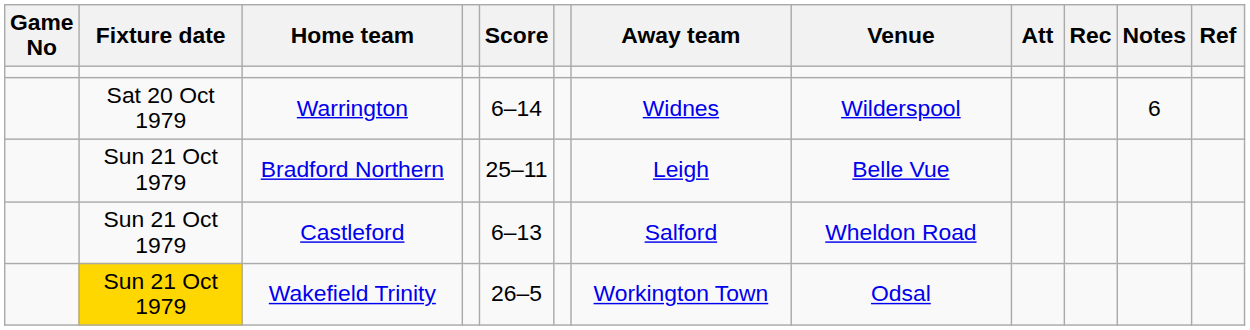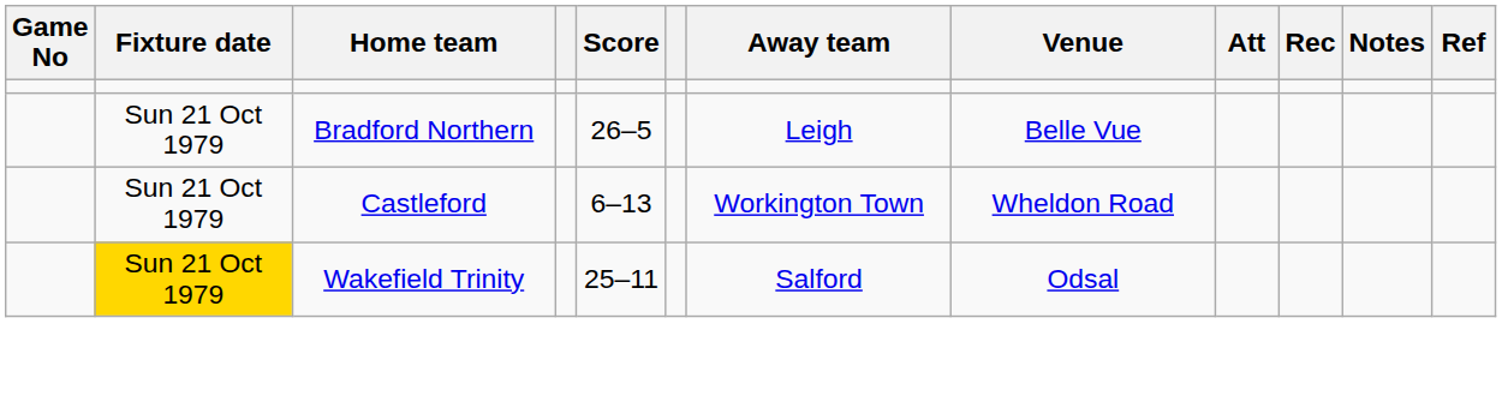 <table class="wikitable" style="text-align:center;">
 <tr>
 <th width=10 abbr="No">Game No</th>
 <th width=110 abbr="Date">Fixture date</th>
 <th width=150 abbr="Home team">Home team</th>
 <th width=5 abbr="space"></th>
 <th width=20 abbr="Score">Score</th>
 <th width=5 abbr="space"></th>
 <th width=150 abbr="Away team">Away team</th>
 <th width=150 abbr="Venue">Venue</th>
 <th width=30 abbr="Att">Att</th>
 <th width=30 abbr="Rec">Rec</th>
 <th width=20 abbr="Notes">Notes</th>
 <th width=30 abbr="Ref">Ref</th>
 </tr>
 <tr>
 <td></td>
 <td></td>
 <td></td>
 <td></td>
 <td></td>
 <td></td>
 <td></td>
 <td></td>
 <td></td>
 <td></td>
 <td></td>
 </tr>
 <tr>
 <td></td>
-<td>Sat 20 Oct 1979</td>
-<td><a href='#'>Warrington</a></td>
-<td></td>
-<td>6–14</td>
-<td></td>
-<td><a href='#'>Widnes</a></td>
-<td><a href='#'>Wilderspool</a></td>
-<td></td>
-<td></td>
-<td>6</td>
-<td></td>
-</tr>
-<tr>
-<td></td>
 <td>Sun 21 Oct 1979</td>
 <td><a href='#'>Bradford Northern</a></td>
 <td></td>
-<td>25–11</td>
+<td>26–5</td>
 <td></td>
 <td><a href='#'>Leigh</a></td>
 <td><a href='#'>Belle Vue</a></td>
 <td></td>
 <td></td>
 <td></td>
 <td></td>
 </tr>
 <tr>
 <td></td>
 <td>Sun 21 Oct 1979</td>
 <td><a href='#'>Castleford</a></td>
 <td></td>
 <td>6–13</td>
 <td></td>
-<td><a href='#'>Salford</a></td>
+<td><a href='#'>Workington Town</a></td>
 <td><a href='#'>Wheldon Road</a></td>
 <td></td>
 <td></td>
 <td></td>
 <td></td>
 </tr>
 <tr>
 <td></td>
 <td style="background: gold;">Sun 21 Oct 1979</td>
 <td><a href='#'>Wakefield Trinity</a></td>
 <td></td>
-<td>26–5</td>
+<td>25–11</td>
 <td></td>
-<td><a href='#'>Workington Town</a></td>
+<td><a href='#'>Salford</a></td>
 <td><a href='#'>Odsal</a></td>
 <td></td>
 <td></td>
 <td></td>
 <td></td>
 </tr>
 </table>
